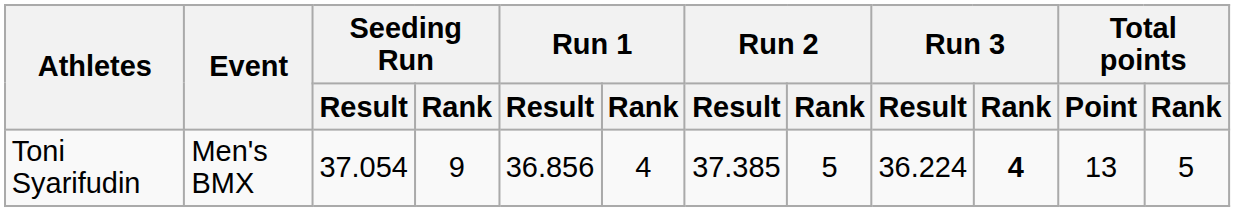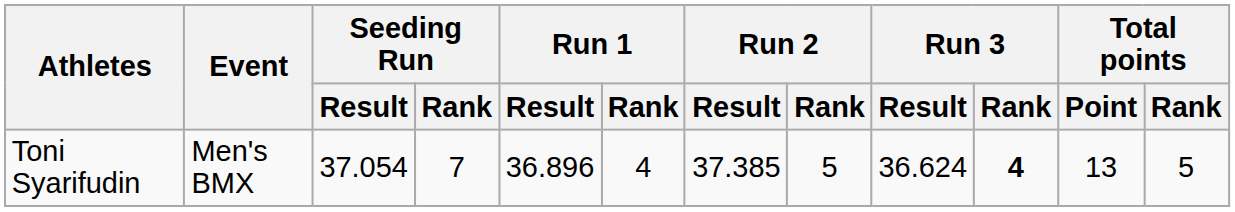 <table class=wikitable style="font-size:90%; text-align:center">
 <tr>
 <th width="160" rowspan="2">Athletes</th>
 <th width="130" rowspan="2">Event</th>
 <th width="110" colspan="2">Seeding Run</th>
 <th width="110" colspan="2">Run 1</th>
 <th width="110" colspan="2">Run 2</th>
 <th width="110" colspan="2">Run 3</th>
 <th width="110" colspan="2">Total points</th>
 </tr>
 <tr>
 <th>Result</th>
 <th>Rank</th>
 <th>Result</th>
 <th>Rank</th>
 <th>Result</th>
 <th>Rank</th>
 <th>Result</th>
 <th>Rank</th>
 <th>Point</th>
 <th>Rank</th>
 </tr>
 <tr>
 <td align=left>Toni Syarifudin</td>
 <td align=left>Men's BMX</td>
 <td>37.054</td>
-<td>9</td>
-<td>36.856</td>
+<td>7</td>
+<td>36.896</td>
 <td>4</td>
 <td>37.385</td>
 <td>5</td>
-<td>36.224</td>
+<td>36.624</td>
 <td><strong>4</strong></td>
 <td>13</td>
 <td>5</td>
 </tr>
 </table>
